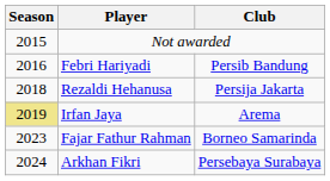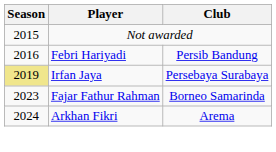 <table class="wikitable sortable" style="text-align: center; font-size: 100%;">
 <tr>
 <th>Season</th>
 <th>Player</th>
 <th>Club</th>
 </tr>
 <tr>
 <td>2015</td>
 <td colspan=2><em>Not awarded</em></td>
 </tr>
 <tr>
 <td>2016</td>
 <td align=left> <a href='#'>Febri Hariyadi</a></td>
 <td><a href='#'>Persib Bandung</a></td>
 </tr>
 <tr>
-<td>2018</td>
-<td align=left> <a href='#'>Rezaldi Hehanusa</a></td>
-<td><a href='#'>Persija Jakarta</a></td>
-</tr>
-<tr>
 <td style="background: khaki;">2019</td>
 <td align=left> <a href='#'>Irfan Jaya</a></td>
-<td><a href='#'>Arema</a></td>
+<td><a href='#'>Persebaya Surabaya</a></td>
 </tr>
 <tr>
 <td>2023</td>
 <td align=left> <a href='#'>Fajar Fathur Rahman</a></td>
 <td><a href='#'>Borneo Samarinda</a></td>
 </tr>
 <tr>
 <td>2024</td>
 <td align=left> <a href='#'>Arkhan Fikri</a></td>
-<td><a href='#'>Persebaya Surabaya</a></td>
+<td><a href='#'>Arema</a></td>
 </tr>
 </table>
